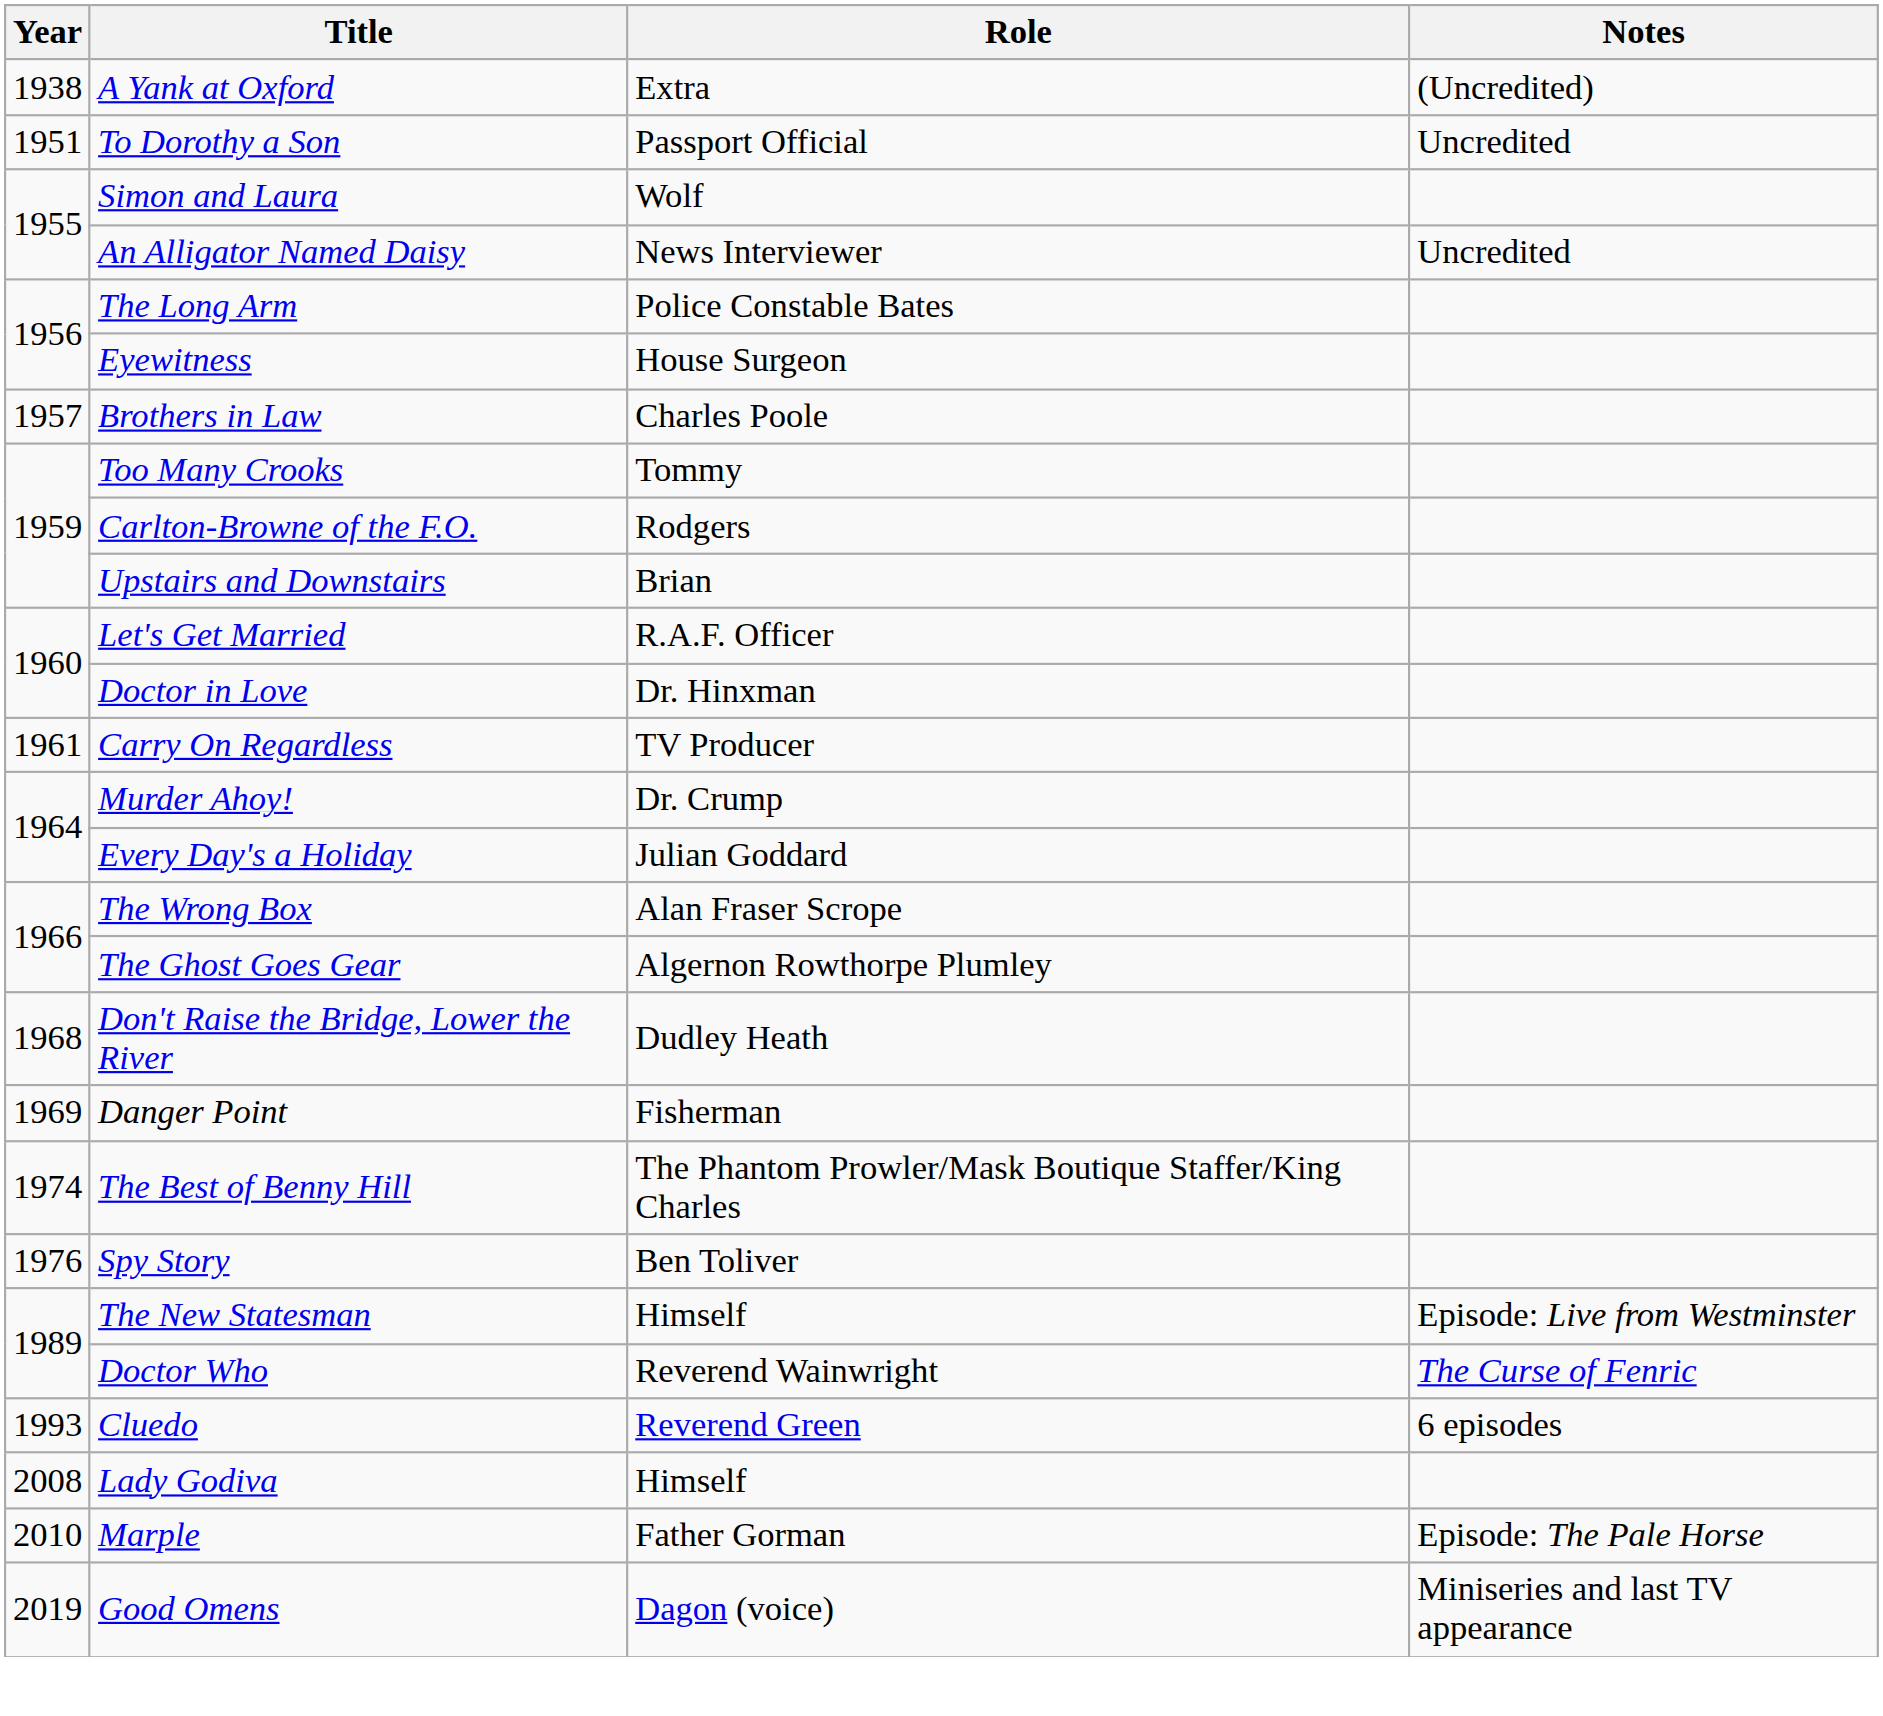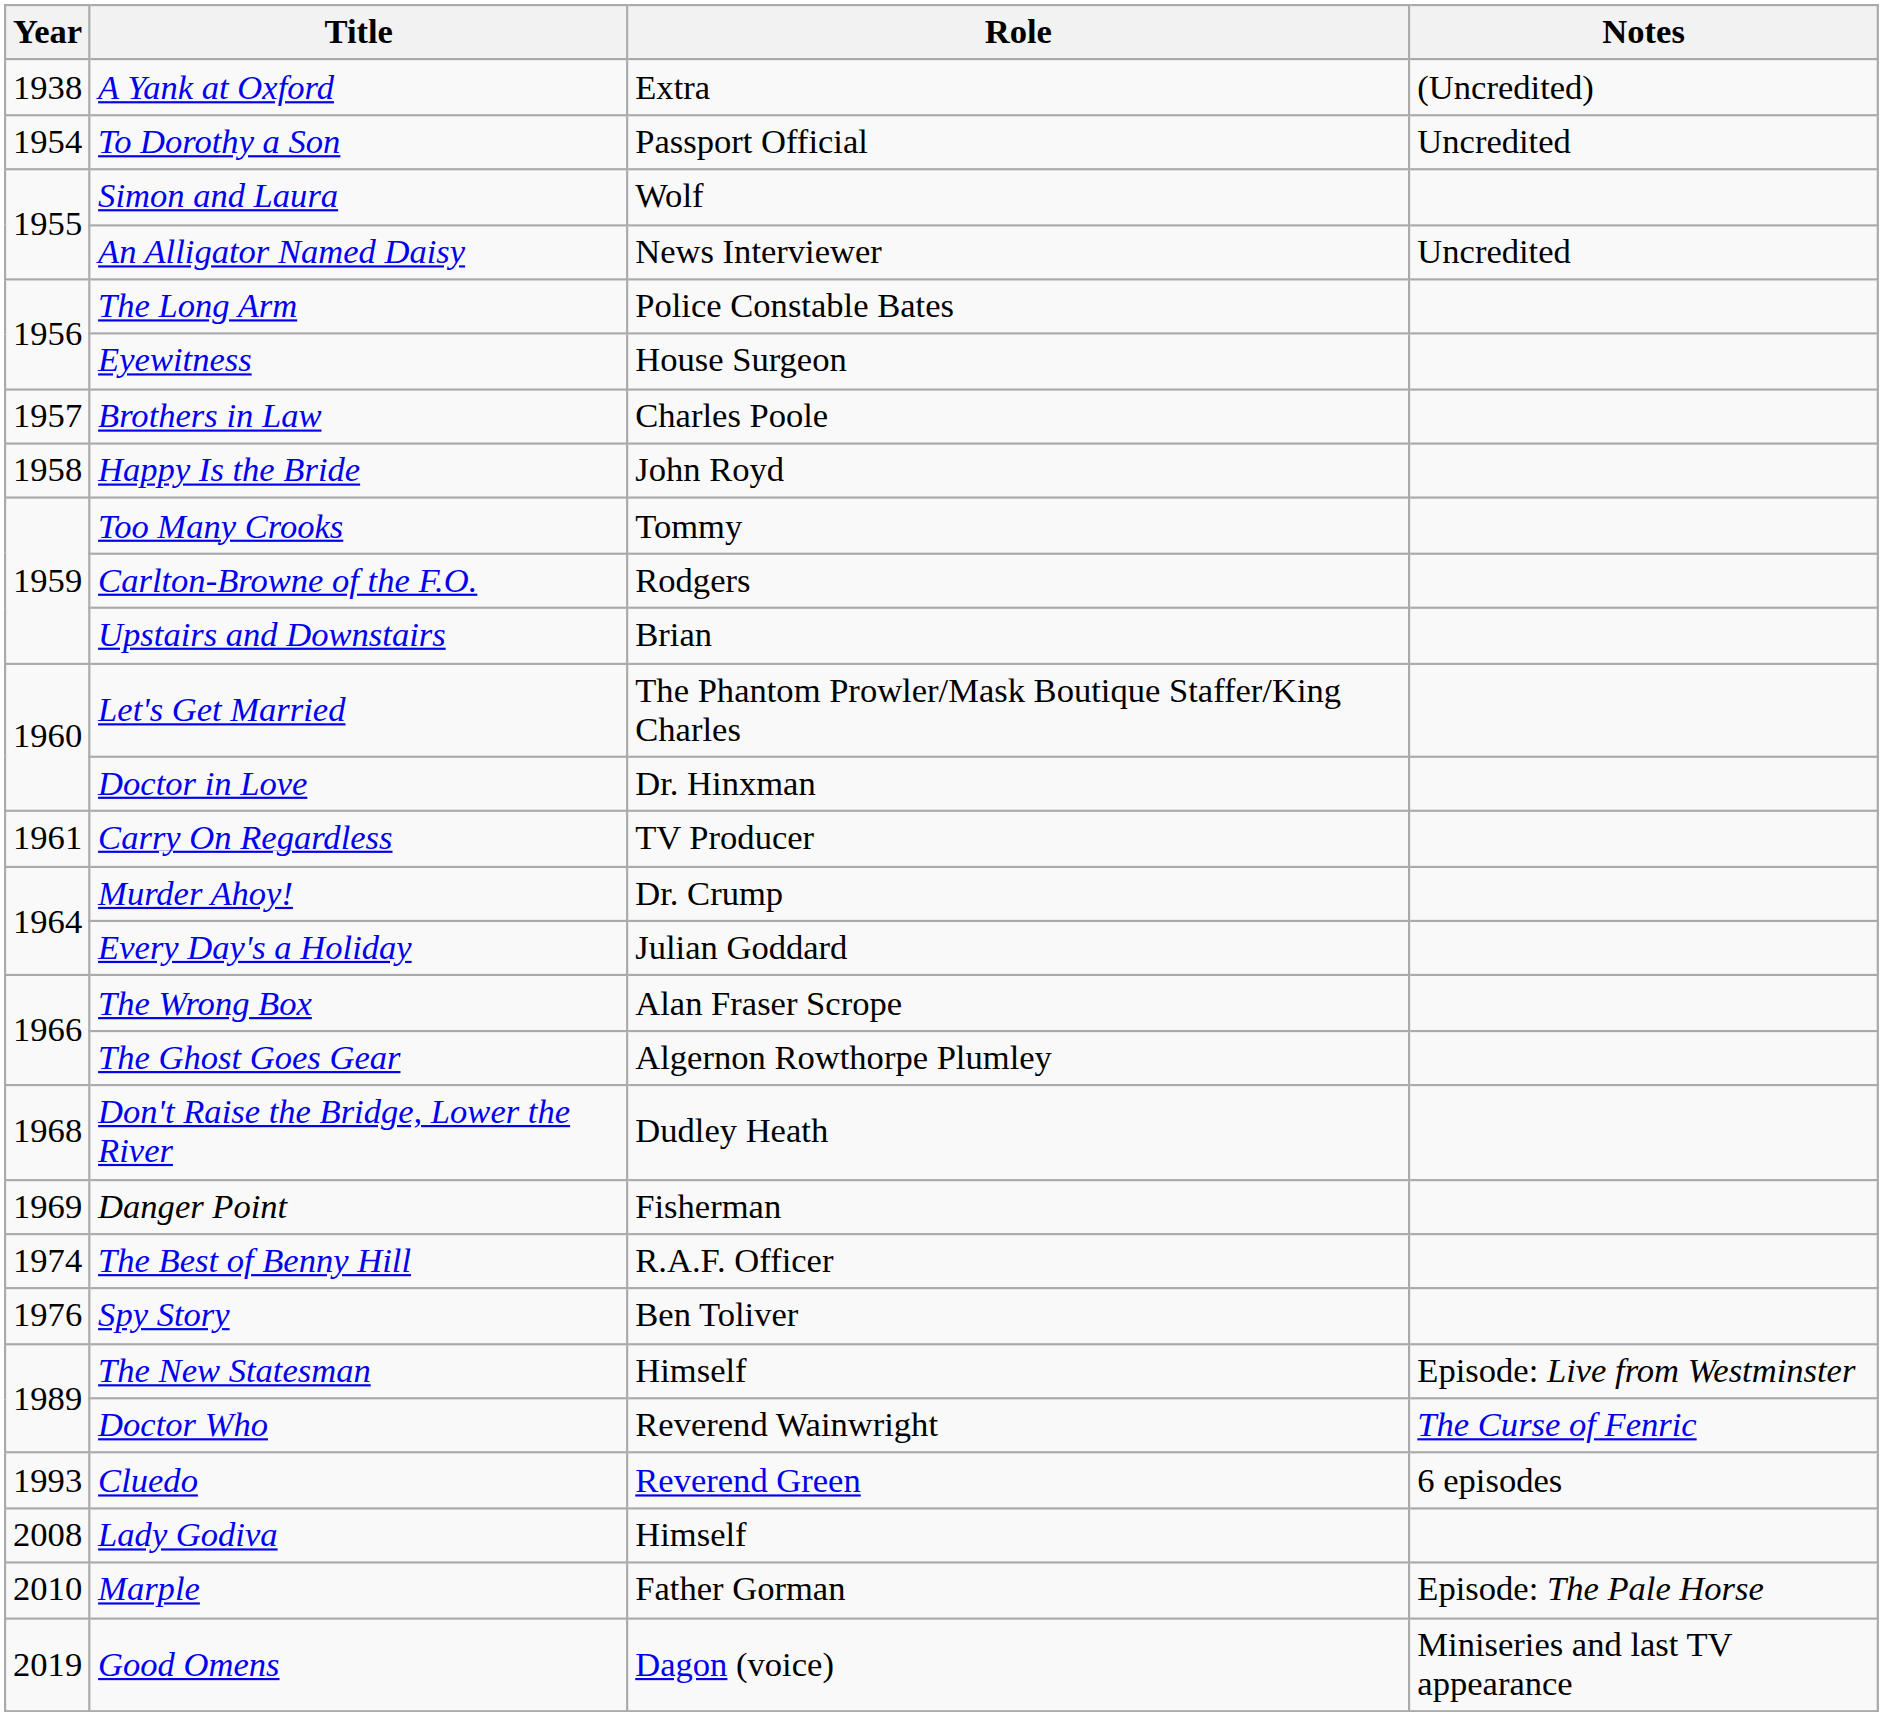 <table class="wikitable">
 <tr>
 <th>Year</th>
 <th>Title</th>
 <th>Role</th>
 <th>Notes</th>
 </tr>
 <tr>
 <td>1938</td>
 <td><em><a href='#'>A Yank at Oxford</a></em></td>
 <td>Extra</td>
 <td>(Uncredited)</td>
 </tr>
 <tr>
-<td>1951</td>
+<td>1954</td>
 <td><em><a href='#'>To Dorothy a Son</a></em></td>
 <td>Passport Official</td>
 <td>Uncredited</td>
 </tr>
 <tr>
 <td rowspan="2">1955</td>
 <td><em><a href='#'>Simon and Laura</a></em></td>
 <td>Wolf</td>
 <td></td>
 </tr>
 <tr>
 <td><em><a href='#'>An Alligator Named Daisy</a></em></td>
 <td>News Interviewer</td>
 <td>Uncredited</td>
 </tr>
 <tr>
 <td rowspan="2">1956</td>
 <td><em><a href='#'>The Long Arm</a></em></td>
 <td>Police Constable Bates</td>
 <td></td>
 </tr>
 <tr>
 <td><em><a href='#'>Eyewitness</a></em></td>
 <td>House Surgeon</td>
 <td></td>
 </tr>
 <tr>
 <td>1957</td>
 <td><em><a href='#'>Brothers in Law</a></em></td>
 <td>Charles Poole</td>
 <td></td>
 </tr>
 <tr>
+<td>1958</td>
+<td><em><a href='#'>Happy Is the Bride</a></em></td>
+<td>John Royd</td>
+<td></td>
+</tr>
+<tr>
 <td rowspan="3">1959</td>
 <td><em><a href='#'>Too Many Crooks</a></em></td>
 <td>Tommy</td>
 <td></td>
 </tr>
 <tr>
 <td><em><a href='#'>Carlton-Browne of the F.O.</a></em></td>
 <td>Rodgers</td>
 <td></td>
 </tr>
 <tr>
 <td><em><a href='#'>Upstairs and Downstairs</a></em></td>
 <td>Brian</td>
 <td></td>
 </tr>
 <tr>
 <td rowspan="2">1960</td>
 <td><em><a href='#'>Let's Get Married</a></em></td>
-<td>R.A.F. Officer</td>
+<td>The Phantom Prowler/Mask Boutique Staffer/King Charles</td>
 <td></td>
 </tr>
 <tr>
 <td><em><a href='#'>Doctor in Love</a></em></td>
 <td>Dr. Hinxman</td>
 <td></td>
 </tr>
 <tr>
 <td>1961</td>
 <td><em><a href='#'>Carry On Regardless</a></em></td>
 <td>TV Producer</td>
 <td></td>
 </tr>
 <tr>
 <td rowspan="2">1964</td>
 <td><em><a href='#'>Murder Ahoy!</a></em></td>
 <td>Dr. Crump</td>
 <td></td>
 </tr>
 <tr>
 <td><em><a href='#'>Every Day's a Holiday</a></em></td>
 <td>Julian Goddard</td>
 <td></td>
 </tr>
 <tr>
 <td rowspan="2">1966</td>
 <td><em><a href='#'>The Wrong Box</a></em></td>
 <td>Alan Fraser Scrope</td>
 <td></td>
 </tr>
 <tr>
 <td><em><a href='#'>The Ghost Goes Gear</a></em></td>
 <td>Algernon Rowthorpe Plumley</td>
 <td></td>
 </tr>
 <tr>
 <td>1968</td>
 <td><em><a href='#'>Don't Raise the Bridge, Lower the River</a></em></td>
 <td>Dudley Heath</td>
 <td></td>
 </tr>
 <tr>
 <td>1969</td>
 <td><em>Danger Point</em></td>
 <td>Fisherman</td>
 <td></td>
 </tr>
 <tr>
 <td>1974</td>
 <td><em><a href='#'>The Best of Benny Hill</a></em></td>
-<td>The Phantom Prowler/Mask Boutique Staffer/King Charles</td>
+<td>R.A.F. Officer</td>
 <td></td>
 </tr>
 <tr>
 <td>1976</td>
 <td><em><a href='#'>Spy Story</a></em></td>
 <td>Ben Toliver</td>
 <td></td>
 </tr>
 <tr>
 <td rowspan=2>1989</td>
 <td><em><a href='#'>The New Statesman</a></em></td>
 <td>Himself</td>
 <td>Episode: <em>Live from Westminster</em></td>
 </tr>
 <tr>
 <td><em><a href='#'>Doctor Who</a></em></td>
 <td>Reverend Wainwright</td>
 <td><em><a href='#'>The Curse of Fenric</a></em></td>
 </tr>
 <tr>
 <td>1993</td>
 <td><em><a href='#'>Cluedo</a></em></td>
 <td><a href='#'>Reverend Green</a></td>
 <td>6 episodes</td>
 </tr>
 <tr>
 <td>2008</td>
 <td><em><a href='#'>Lady Godiva</a></em></td>
 <td>Himself</td>
 <td></td>
 </tr>
 <tr>
 <td>2010</td>
 <td><em><a href='#'>Marple</a></em></td>
 <td>Father Gorman</td>
 <td>Episode: <em>The Pale Horse</em></td>
 </tr>
 <tr>
 <td>2019</td>
 <td><em><a href='#'>Good Omens</a></em></td>
 <td><a href='#'>Dagon</a> (voice)</td>
 <td>Miniseries and last TV appearance</td>
 </tr>
 <tr>
 </tr>
 </table>
